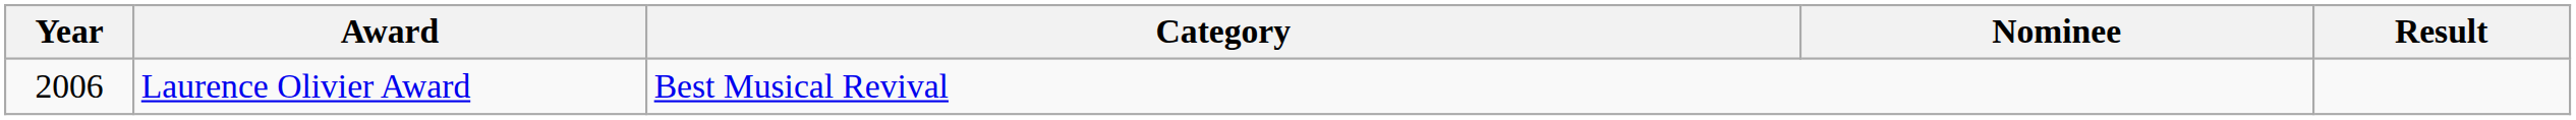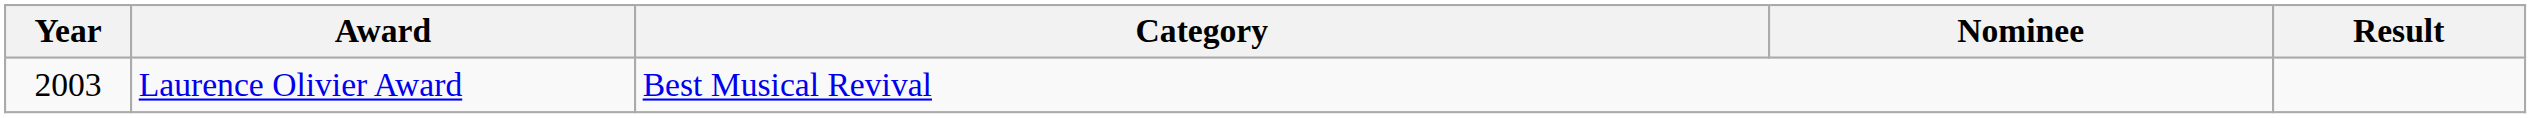 <table class="wikitable" width="95%">
 <tr>
 <th width="5%">Year</th>
 <th width="20%">Award</th>
 <th width="45%">Category</th>
 <th width="20%">Nominee</th>
 <th width="10%">Result</th>
 </tr>
 <tr>
-<td align="center">2006</td>
+<td align="center">2003</td>
 <td><a href='#'>Laurence Olivier Award</a></td>
 <td colspan="2"><a href='#'>Best Musical Revival</a></td>
 <td></td>
 </tr>
 </table>
